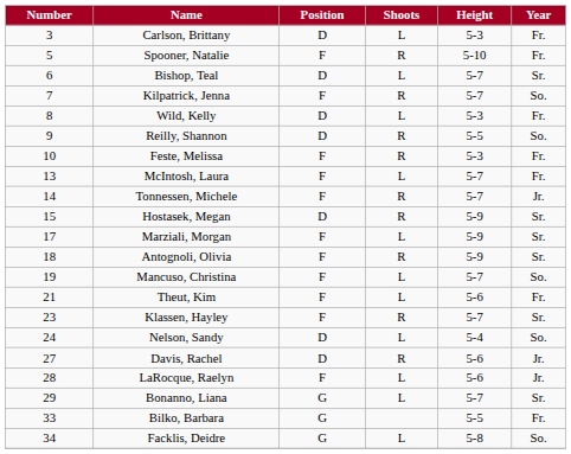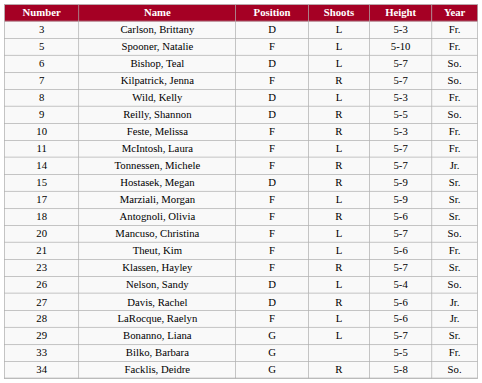 <table class="wikitable" width="80%">
 <tr align="center"  style="background:#A50024;color:white;">
 <td><strong>Number</strong></td>
 <td><strong>Name</strong></td>
 <td><strong>Position</strong></td>
 <td><strong>Shoots</strong></td>
 <td><strong>Height</strong></td>
 <td><strong>Year</strong></td>
 </tr>
 <tr align="center" bgcolor="">
 <td>3</td>
 <td>Carlson, Brittany</td>
 <td>D</td>
 <td>L</td>
 <td>5-3</td>
 <td>Fr.</td>
 </tr>
 <tr align="center" bgcolor="">
 <td>5</td>
 <td>Spooner, Natalie</td>
 <td>F</td>
-<td>R</td>
+<td>L</td>
 <td>5-10</td>
 <td>Fr.</td>
 </tr>
 <tr align="center" bgcolor="">
 <td>6</td>
 <td>Bishop, Teal</td>
 <td>D</td>
 <td>L</td>
 <td>5-7</td>
-<td>Sr.</td>
+<td>So.</td>
 </tr>
 <tr align="center" bgcolor="">
 <td>7</td>
 <td>Kilpatrick, Jenna</td>
 <td>F</td>
 <td>R</td>
 <td>5-7</td>
 <td>So.</td>
 </tr>
 <tr align="center" bgcolor="">
 <td>8</td>
 <td>Wild, Kelly</td>
 <td>D</td>
 <td>L</td>
 <td>5-3</td>
 <td>Fr.</td>
 </tr>
 <tr align="center" bgcolor="">
 <td>9</td>
 <td>Reilly, Shannon</td>
 <td>D</td>
 <td>R</td>
 <td>5-5</td>
 <td>So.</td>
 </tr>
 <tr align="center" bgcolor="">
 <td>10</td>
 <td>Feste, Melissa</td>
 <td>F</td>
 <td>R</td>
 <td>5-3</td>
 <td>Fr.</td>
 </tr>
 <tr align="center" bgcolor="">
-<td>13</td>
+<td>11</td>
 <td>McIntosh, Laura</td>
 <td>F</td>
 <td>L</td>
 <td>5-7</td>
 <td>Fr.</td>
 </tr>
 <tr align="center" bgcolor="">
 <td>14</td>
 <td>Tonnessen, Michele</td>
 <td>F</td>
 <td>R</td>
 <td>5-7</td>
 <td>Jr.</td>
 </tr>
 <tr align="center" bgcolor="">
 <td>15</td>
 <td>Hostasek, Megan</td>
 <td>D</td>
 <td>R</td>
 <td>5-9</td>
 <td>Sr.</td>
 </tr>
 <tr align="center" bgcolor="">
 <td>17</td>
 <td>Marziali, Morgan</td>
 <td>F</td>
 <td>L</td>
 <td>5-9</td>
 <td>Sr.</td>
 </tr>
 <tr align="center" bgcolor="">
 <td>18</td>
 <td>Antognoli, Olivia</td>
 <td>F</td>
 <td>R</td>
-<td>5-9</td>
+<td>5-6</td>
 <td>Sr.</td>
 </tr>
 <tr align="center" bgcolor="">
-<td>19</td>
+<td>20</td>
 <td>Mancuso, Christina</td>
 <td>F</td>
 <td>L</td>
 <td>5-7</td>
 <td>So.</td>
 </tr>
 <tr align="center" bgcolor="">
 <td>21</td>
 <td>Theut, Kim</td>
 <td>F</td>
 <td>L</td>
 <td>5-6</td>
 <td>Fr.</td>
 </tr>
 <tr align="center" bgcolor="">
 <td>23</td>
 <td>Klassen, Hayley</td>
 <td>F</td>
 <td>R</td>
 <td>5-7</td>
 <td>Sr.</td>
 </tr>
 <tr align="center" bgcolor="">
-<td>24</td>
+<td>26</td>
 <td>Nelson, Sandy</td>
 <td>D</td>
 <td>L</td>
 <td>5-4</td>
 <td>So.</td>
 </tr>
 <tr align="center" bgcolor="">
 <td>27</td>
 <td>Davis, Rachel</td>
 <td>D</td>
 <td>R</td>
 <td>5-6</td>
 <td>Jr.</td>
 </tr>
 <tr align="center" bgcolor="">
 <td>28</td>
 <td>LaRocque, Raelyn</td>
 <td>F</td>
 <td>L</td>
 <td>5-6</td>
 <td>Jr.</td>
 </tr>
 <tr align="center" bgcolor="">
 <td>29</td>
 <td>Bonanno, Liana</td>
 <td>G</td>
 <td>L</td>
 <td>5-7</td>
 <td>Sr.</td>
 </tr>
 <tr align="center" bgcolor="">
 <td>33</td>
 <td>Bilko, Barbara</td>
 <td>G</td>
 <td></td>
 <td>5-5</td>
 <td>Fr.</td>
 </tr>
 <tr align="center" bgcolor="">
 <td>34</td>
 <td>Facklis, Deidre</td>
 <td>G</td>
-<td>L</td>
+<td>R</td>
 <td>5-8</td>
 <td>So.</td>
 </tr>
 <tr align="center" bgcolor="">
 </tr>
 </table>
